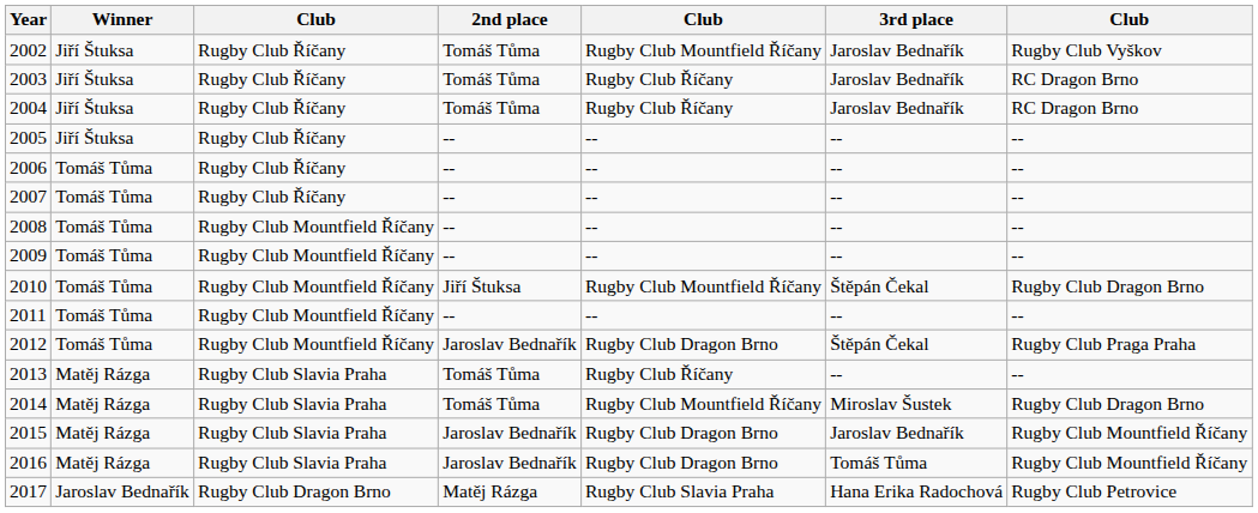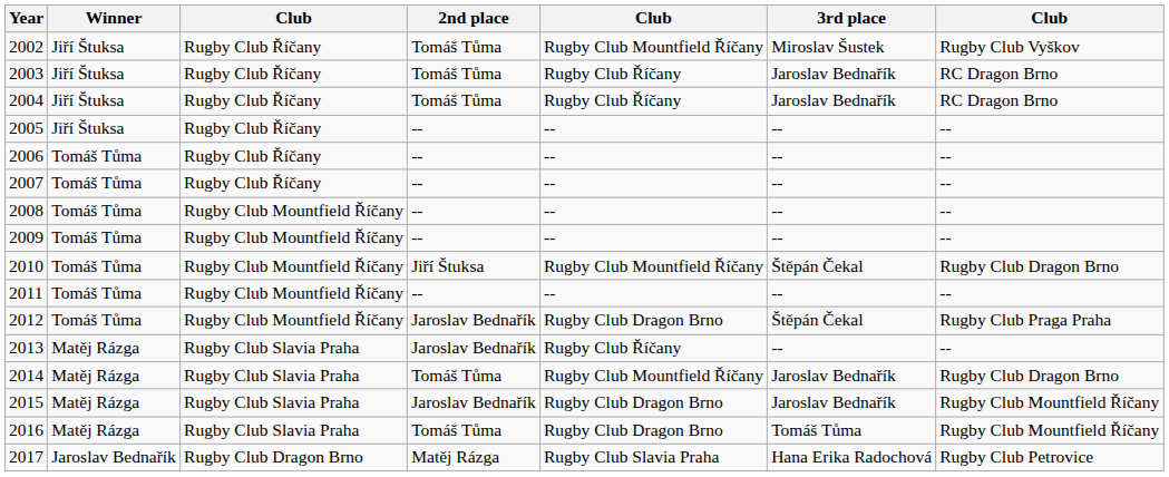 <table class="wikitable">
 <tr>
 <th>Year</th>
 <th>Winner</th>
 <th>Club</th>
 <th>2nd place</th>
 <th>Club</th>
 <th>3rd place</th>
 <th>Club</th>
 </tr>
 <tr>
 <td>2002</td>
 <td>Jiří Štuksa</td>
 <td>Rugby Club Říčany</td>
 <td>Tomáš Tůma</td>
 <td>Rugby Club Mountfield Říčany</td>
-<td>Jaroslav Bednařík</td>
+<td>Miroslav Šustek</td>
 <td>Rugby Club Vyškov</td>
 </tr>
 <tr>
 <td>2003</td>
 <td>Jiří Štuksa</td>
 <td>Rugby Club Říčany</td>
 <td>Tomáš Tůma</td>
 <td>Rugby Club Říčany</td>
 <td>Jaroslav Bednařík</td>
 <td>RC Dragon Brno</td>
 </tr>
 <tr>
 <td>2004</td>
 <td>Jiří Štuksa</td>
 <td>Rugby Club Říčany</td>
 <td>Tomáš Tůma</td>
 <td>Rugby Club Říčany</td>
 <td>Jaroslav Bednařík</td>
 <td>RC Dragon Brno</td>
 </tr>
 <tr>
 <td>2005</td>
 <td>Jiří Štuksa</td>
 <td>Rugby Club Říčany</td>
 <td>--</td>
 <td>--</td>
 <td>--</td>
 <td>--</td>
 </tr>
 <tr>
 <td>2006</td>
 <td>Tomáš Tůma</td>
 <td>Rugby Club Říčany</td>
 <td>--</td>
 <td>--</td>
 <td>--</td>
 <td>--</td>
 </tr>
 <tr>
 <td>2007</td>
 <td>Tomáš Tůma</td>
 <td>Rugby Club Říčany</td>
 <td>--</td>
 <td>--</td>
 <td>--</td>
 <td>--</td>
 </tr>
 <tr>
 <td>2008</td>
 <td>Tomáš Tůma</td>
 <td>Rugby Club Mountfield Říčany</td>
 <td>--</td>
 <td>--</td>
 <td>--</td>
 <td>--</td>
 </tr>
 <tr>
 <td>2009</td>
 <td>Tomáš Tůma</td>
 <td>Rugby Club Mountfield Říčany</td>
 <td>--</td>
 <td>--</td>
 <td>--</td>
 <td>--</td>
 </tr>
 <tr>
 <td>2010</td>
 <td>Tomáš Tůma</td>
 <td>Rugby Club Mountfield Říčany</td>
 <td>Jiří Štuksa</td>
 <td>Rugby Club Mountfield Říčany</td>
 <td>Štěpán Čekal</td>
 <td>Rugby Club Dragon Brno</td>
 </tr>
 <tr>
 <td>2011</td>
 <td>Tomáš Tůma</td>
 <td>Rugby Club Mountfield Říčany</td>
 <td>--</td>
 <td>--</td>
 <td>--</td>
 <td>--</td>
 </tr>
 <tr>
 <td>2012</td>
 <td>Tomáš Tůma</td>
 <td>Rugby Club Mountfield Říčany</td>
 <td>Jaroslav Bednařík</td>
 <td>Rugby Club Dragon Brno</td>
 <td>Štěpán Čekal</td>
 <td>Rugby Club Praga Praha</td>
 </tr>
 <tr>
 <td>2013</td>
 <td>Matěj Rázga</td>
 <td>Rugby Club Slavia Praha</td>
-<td>Tomáš Tůma</td>
+<td>Jaroslav Bednařík</td>
 <td>Rugby Club Říčany</td>
 <td>--</td>
 <td>--</td>
 </tr>
 <tr>
 <td>2014</td>
 <td>Matěj Rázga</td>
 <td>Rugby Club Slavia Praha</td>
 <td>Tomáš Tůma</td>
 <td>Rugby Club Mountfield Říčany</td>
-<td>Miroslav Šustek</td>
+<td>Jaroslav Bednařík</td>
 <td>Rugby Club Dragon Brno</td>
 </tr>
 <tr>
 <td>2015</td>
 <td>Matěj Rázga</td>
 <td>Rugby Club Slavia Praha</td>
 <td>Jaroslav Bednařík</td>
 <td>Rugby Club Dragon Brno</td>
 <td>Jaroslav Bednařík</td>
 <td>Rugby Club Mountfield Říčany</td>
 </tr>
 <tr>
 <td>2016</td>
 <td>Matěj Rázga</td>
 <td>Rugby Club Slavia Praha</td>
-<td>Jaroslav Bednařík</td>
+<td>Tomáš Tůma</td>
 <td>Rugby Club Dragon Brno</td>
 <td>Tomáš Tůma</td>
 <td>Rugby Club Mountfield Říčany</td>
 </tr>
 <tr>
 <td>2017</td>
 <td>Jaroslav Bednařík</td>
 <td>Rugby Club Dragon Brno</td>
 <td>Matěj Rázga</td>
 <td>Rugby Club Slavia Praha</td>
 <td>Hana Erika Radochová</td>
 <td>Rugby Club Petrovice</td>
 </tr>
 </table>
